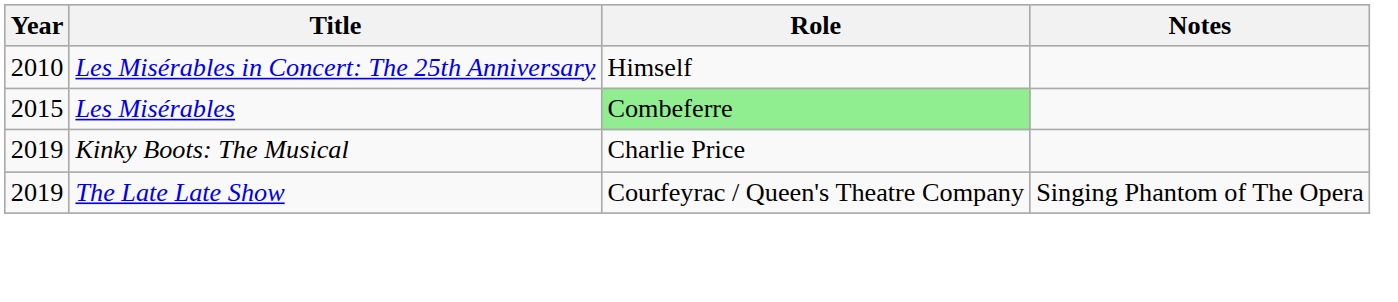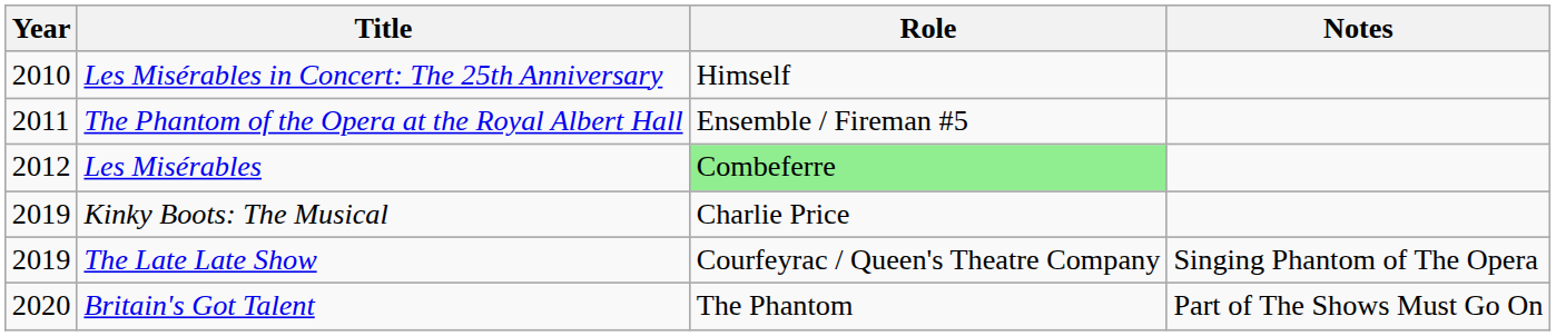 <table class="wikitable">
 <tr>
 <th>Year</th>
 <th>Title</th>
 <th>Role</th>
 <th>Notes</th>
 </tr>
 <tr>
 <td>2010</td>
 <td><em><a href='#'>Les Misérables in Concert: The 25th Anniversary</a></em></td>
 <td>Himself</td>
 <td></td>
 </tr>
 <tr>
-<td>2015</td>
+<td>2011</td>
+<td><em><a href='#'>The Phantom of the Opera at the Royal Albert Hall</a></em></td>
+<td>Ensemble / Fireman #5</td>
+<td></td>
+</tr>
+<tr>
+<td>2012</td>
 <td><em><a href='#'>Les Misérables</a></em></td>
 <td style="background: lightgreen;">Combeferre</td>
 <td></td>
 </tr>
 <tr>
 <td>2019</td>
 <td><em>Kinky Boots: The Musical</em></td>
 <td>Charlie Price</td>
 <td></td>
 </tr>
 <tr>
 <td>2019</td>
 <td><em><a href='#'>The Late Late Show</a></em></td>
 <td>Courfeyrac / Queen's Theatre Company</td>
 <td>Singing Phantom of The Opera</td>
 </tr>
+<tr>
+<td>2020</td>
+<td><em><a href='#'>Britain's Got Talent</a></em></td>
+<td>The Phantom</td>
+<td>Part of The Shows Must Go On</td>
+</tr>
 </table>
